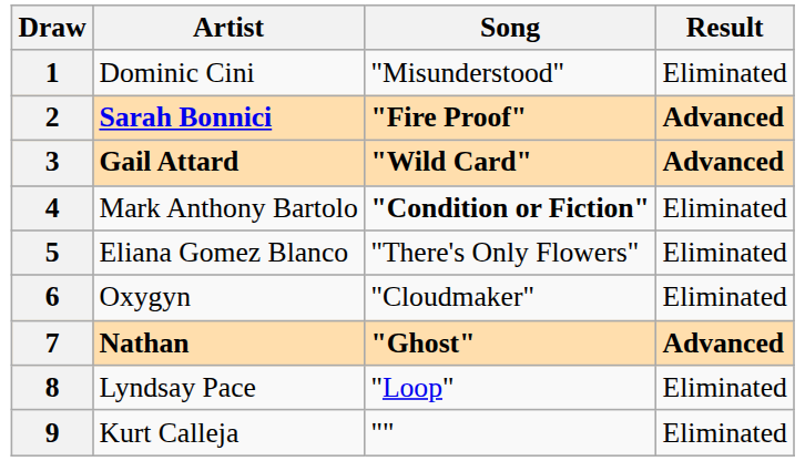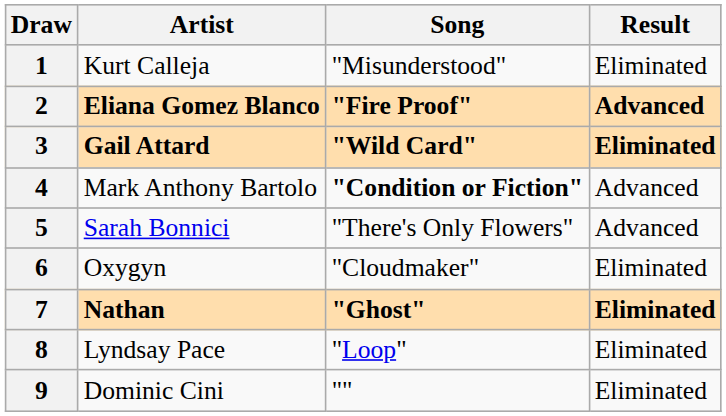 <table class="sortable wikitable plainrowheaders" style="margin: 1em auto 1em auto; text-align:left;">
 <tr>
 <th>Draw</th>
 <th>Artist</th>
 <th>Song</th>
 <th>Result</th>
 </tr>
 <tr>
 <th scope="row" style="text-align:center;">1</th>
-<td>Dominic Cini</td>
+<td>Kurt Calleja</td>
 <td>"Misunderstood"</td>
 <td>Eliminated</td>
 </tr>
 <tr style="font-weight:bold; background:navajowhite;">
 <th scope="row" style="text-align:center;">2</th>
-<td><a href='#'>Sarah Bonnici</a></td>
+<td>Eliana Gomez Blanco</td>
 <td>"Fire Proof"</td>
 <td>Advanced</td>
 </tr>
 <tr style="font-weight:bold; background:navajowhite;">
 <th scope="row" style="text-align:center;">3</th>
 <td>Gail Attard</td>
 <td>"Wild Card"</td>
-<td>Advanced</td>
+<td>Eliminated</td>
 </tr>
 <tr>
 <th scope="row" style="text-align:center;">4</th>
 <td>Mark Anthony Bartolo</td>
 <td><strong>"Condition or Fiction"</strong></td>
-<td>Eliminated</td>
+<td>Advanced</td>
 </tr>
 <tr>
 <th scope="row" style="text-align:center;">5</th>
-<td>Eliana Gomez Blanco</td>
+<td><a href='#'>Sarah Bonnici</a></td>
 <td>"There's Only Flowers"</td>
-<td>Eliminated</td>
+<td>Advanced</td>
 </tr>
 <tr>
 <th scope="row" style="text-align:center;">6</th>
 <td>Oxygyn</td>
 <td>"Cloudmaker"</td>
 <td>Eliminated</td>
 </tr>
 <tr style="font-weight:bold; background:navajowhite;">
 <th scope="row" style="text-align:center;">7</th>
 <td>Nathan</td>
 <td>"Ghost"</td>
-<td>Advanced</td>
+<td>Eliminated</td>
 </tr>
 <tr>
 <th scope="row" style="text-align:center;">8</th>
 <td>Lyndsay Pace</td>
 <td>"<a href='#'>Loop</a>"</td>
 <td>Eliminated</td>
 </tr>
 <tr>
 <th scope="row" style="text-align:center;">9</th>
-<td>Kurt Calleja</td>
+<td>Dominic Cini</td>
 <td>""</td>
 <td>Eliminated</td>
 </tr>
 </table>
